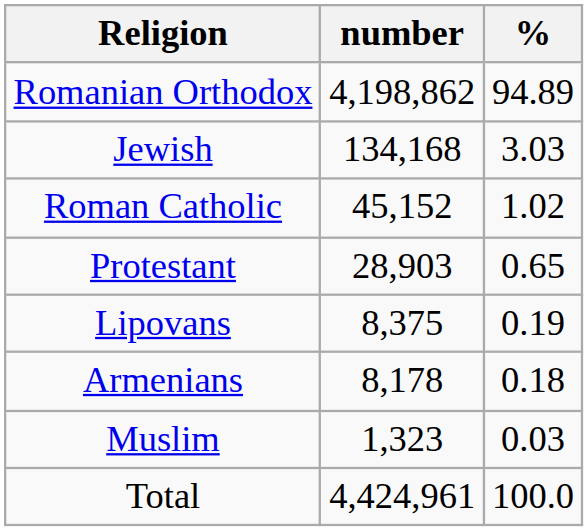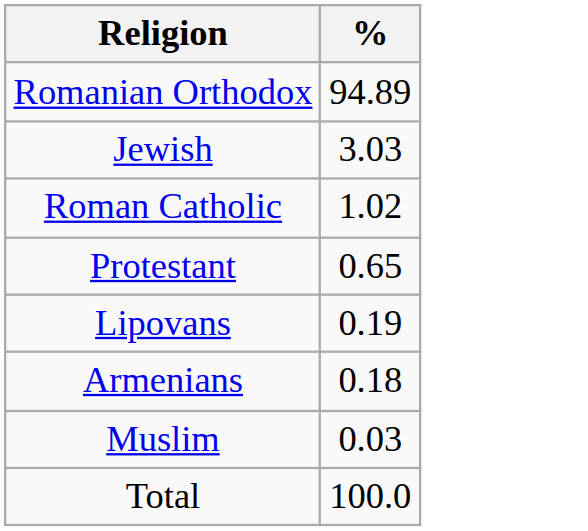 <table class="wikitable" style="text-align:center; border:5">
 <tr>
 <th>Religion</th>
-<th>number</th>
 <th>%</th>
 </tr>
 <tr>
 <td><a href='#'>Romanian Orthodox</a></td>
-<td>4,198,862</td>
 <td>94.89</td>
 </tr>
 <tr>
 <td><a href='#'>Jewish</a></td>
-<td>134,168</td>
 <td>3.03</td>
 </tr>
 <tr>
 <td><a href='#'>Roman Catholic</a></td>
-<td>45,152</td>
 <td>1.02</td>
 </tr>
 <tr>
 <td><a href='#'>Protestant</a></td>
-<td>28,903</td>
 <td>0.65</td>
 </tr>
 <tr>
 <td><a href='#'>Lipovans</a></td>
-<td>8,375</td>
 <td>0.19</td>
 </tr>
 <tr>
 <td><a href='#'>Armenians</a></td>
-<td>8,178</td>
 <td>0.18</td>
 </tr>
 <tr>
 <td><a href='#'>Muslim</a></td>
-<td>1,323</td>
 <td>0.03</td>
 </tr>
 <tr>
 <td>Total</td>
-<td>4,424,961</td>
 <td>100.0</td>
 </tr>
 </table>
